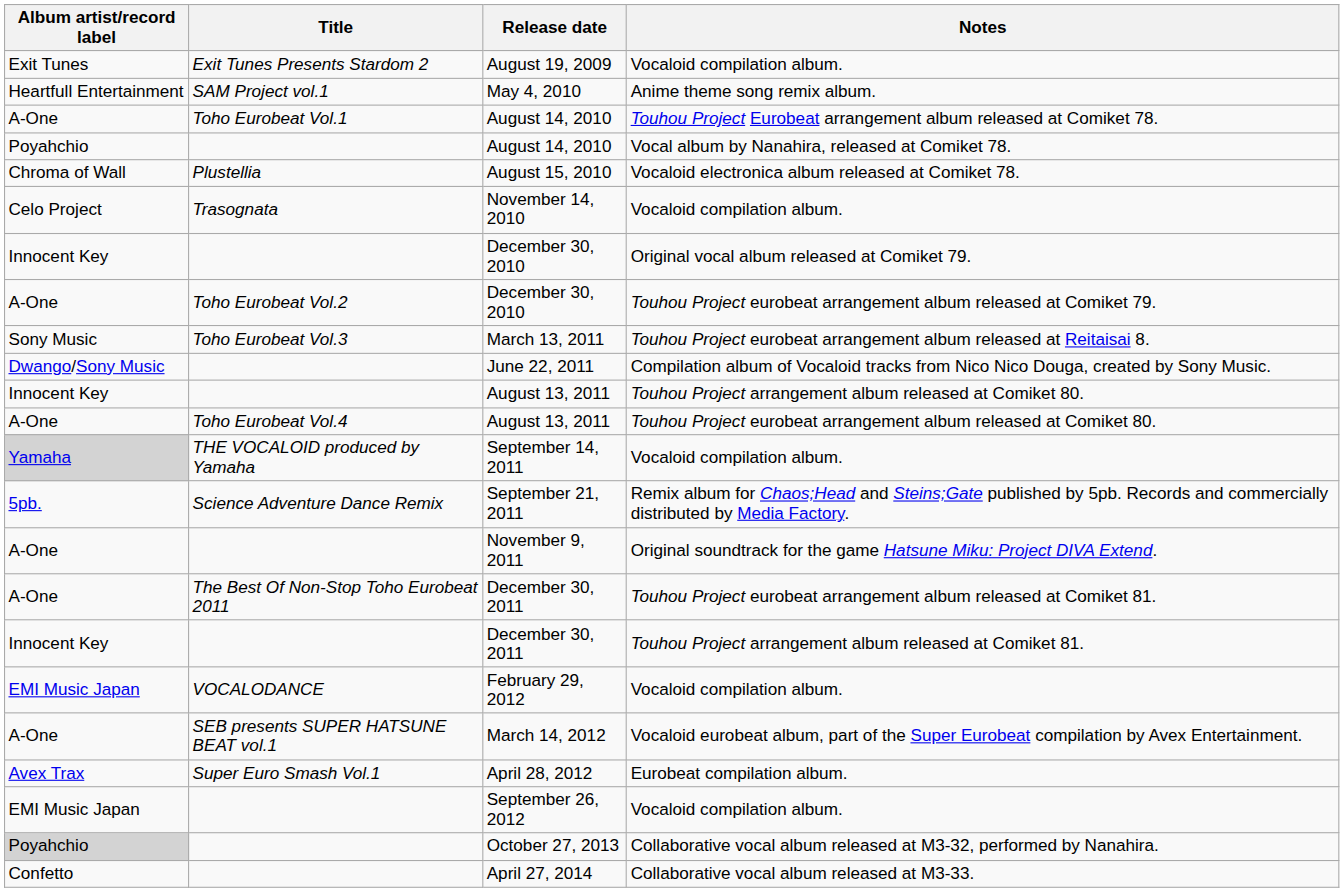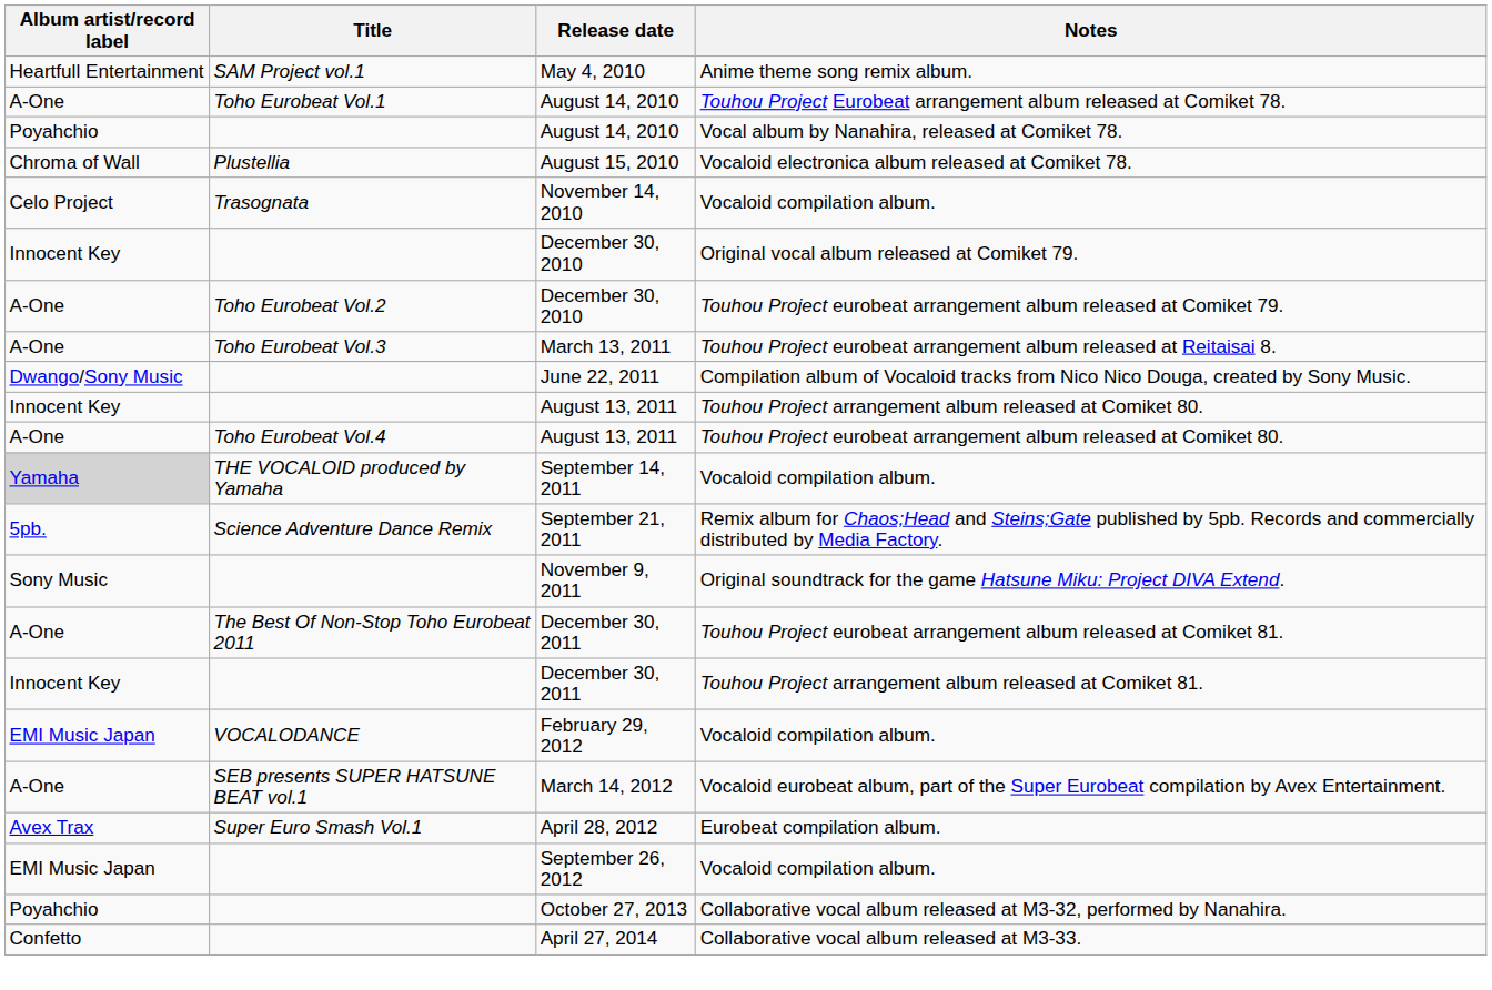 <table class="wikitable">
 <tr>
 <th>Album artist/record label</th>
 <th>Title</th>
 <th>Release date</th>
 <th>Notes</th>
-</tr>
-<tr>
-<td>Exit Tunes</td>
-<td><em>Exit Tunes Presents Stardom 2</em></td>
-<td>August 19, 2009</td>
-<td>Vocaloid compilation album.</td>
 </tr>
 <tr>
 <td>Heartfull Entertainment</td>
 <td><em>SAM Project vol.1</em></td>
 <td>May 4, 2010</td>
 <td>Anime theme song remix album.</td>
 </tr>
 <tr>
 <td>A-One</td>
 <td><em>Toho Eurobeat Vol.1</em></td>
 <td>August 14, 2010</td>
 <td><em><a href='#'>Touhou Project</a></em> <a href='#'>Eurobeat</a> arrangement album  released at Comiket 78.</td>
 </tr>
 <tr>
 <td>Poyahchio</td>
 <td></td>
 <td>August 14, 2010</td>
 <td>Vocal album by Nanahira, released at Comiket 78.</td>
 </tr>
 <tr>
 <td>Chroma of Wall</td>
 <td><em>Plustellia</em></td>
 <td>August 15, 2010</td>
 <td>Vocaloid electronica album released at Comiket 78.</td>
 </tr>
 <tr>
 <td>Celo Project</td>
 <td><em>Trasognata</em></td>
 <td>November 14, 2010</td>
 <td>Vocaloid compilation album.</td>
 </tr>
 <tr>
 <td>Innocent Key</td>
 <td></td>
 <td>December 30, 2010</td>
 <td>Original vocal album released at Comiket 79.</td>
 </tr>
 <tr>
 <td>A-One</td>
 <td><em>Toho Eurobeat Vol.2</em></td>
 <td>December 30, 2010</td>
 <td><em>Touhou Project</em> eurobeat arrangement album released at Comiket 79.</td>
 </tr>
 <tr>
-<td>Sony Music</td>
+<td>A-One</td>
 <td><em>Toho Eurobeat Vol.3</em></td>
 <td>March 13, 2011</td>
 <td><em>Touhou Project</em> eurobeat arrangement album released at <a href='#'>Reitaisai</a> 8.</td>
 </tr>
 <tr>
 <td><a href='#'>Dwango</a>/<a href='#'>Sony Music</a></td>
 <td></td>
 <td>June 22, 2011</td>
 <td>Compilation album of Vocaloid tracks from Nico Nico Douga, created by Sony Music.</td>
 </tr>
 <tr>
 <td>Innocent Key</td>
 <td></td>
 <td>August 13, 2011</td>
 <td><em>Touhou Project</em> arrangement album released at Comiket 80.</td>
 </tr>
 <tr>
 <td>A-One</td>
 <td><em>Toho Eurobeat Vol.4</em></td>
 <td>August 13, 2011</td>
 <td><em>Touhou Project</em> eurobeat arrangement album released at Comiket 80.</td>
 </tr>
 <tr>
 <td style="background: lightgrey;"><a href='#'>Yamaha</a></td>
 <td><em>THE VOCALOID produced by Yamaha</em></td>
 <td>September 14, 2011</td>
 <td>Vocaloid compilation album.</td>
 </tr>
 <tr>
 <td><a href='#'>5pb.</a></td>
 <td><em>Science Adventure Dance Remix</em></td>
 <td>September 21, 2011</td>
 <td>Remix album for <em><a href='#'>Chaos;Head</a></em> and <em><a href='#'>Steins;Gate</a></em> published by 5pb. Records and commercially distributed by <a href='#'>Media Factory</a>.</td>
 </tr>
 <tr>
-<td>A-One</td>
+<td>Sony Music</td>
 <td></td>
 <td>November 9, 2011</td>
 <td>Original soundtrack for the game <em><a href='#'>Hatsune Miku: Project DIVA Extend</a></em>.</td>
 </tr>
 <tr>
 <td>A-One</td>
 <td><em>The Best Of Non-Stop Toho Eurobeat 2011</em></td>
 <td>December 30, 2011</td>
 <td><em>Touhou Project</em> eurobeat arrangement album released at Comiket 81.</td>
 </tr>
 <tr>
 <td>Innocent Key</td>
 <td></td>
 <td>December 30, 2011</td>
 <td><em>Touhou Project</em> arrangement album released at Comiket 81.</td>
 </tr>
 <tr>
 <td><a href='#'>EMI Music Japan</a></td>
 <td><em>VOCALODANCE</em></td>
 <td>February 29, 2012</td>
 <td>Vocaloid compilation album.</td>
 </tr>
 <tr>
 <td>A-One</td>
 <td><em>SEB presents SUPER HATSUNE BEAT vol.1</em></td>
 <td>March 14, 2012</td>
 <td>Vocaloid eurobeat album, part of the <a href='#'>Super Eurobeat</a> compilation by Avex Entertainment.</td>
 </tr>
 <tr>
 <td><a href='#'>Avex Trax</a></td>
 <td><em>Super Euro Smash Vol.1</em></td>
 <td>April 28, 2012</td>
 <td>Eurobeat compilation album.</td>
 </tr>
 <tr>
 <td>EMI Music Japan</td>
 <td></td>
 <td>September 26, 2012</td>
 <td>Vocaloid compilation album.</td>
 </tr>
 <tr>
-<td style="background: lightgrey;">Poyahchio</td>
+<td>Poyahchio</td>
 <td></td>
 <td>October 27, 2013</td>
 <td>Collaborative vocal album released at M3-32, performed by Nanahira.</td>
 </tr>
 <tr>
 <td>Confetto</td>
 <td></td>
 <td>April 27, 2014</td>
 <td>Collaborative vocal album released at M3-33.</td>
 </tr>
 </table>
